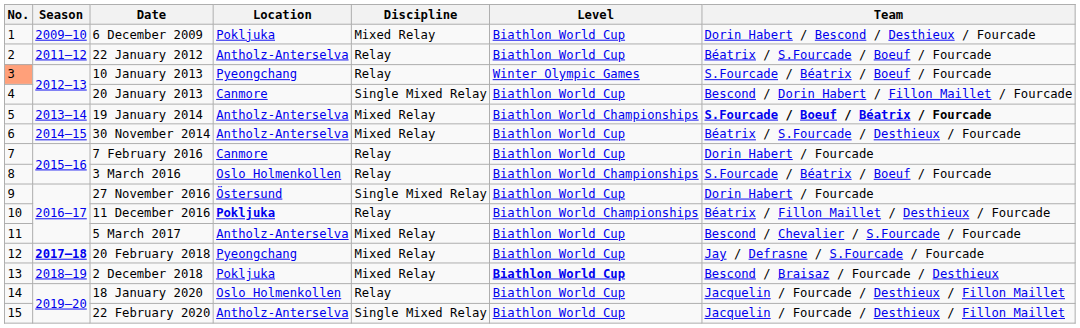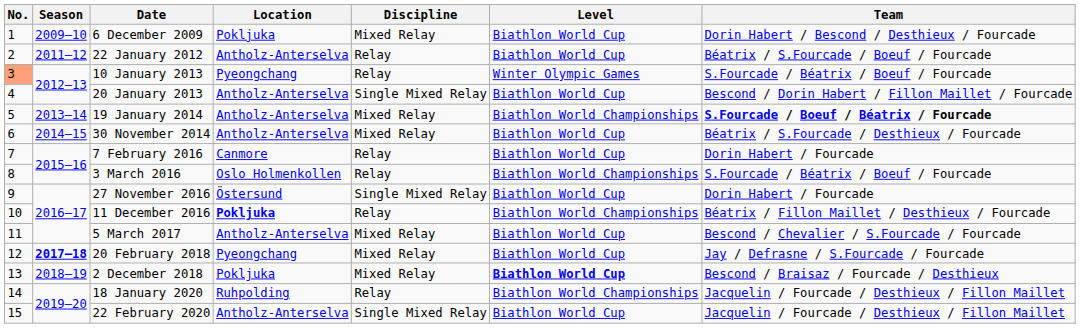 <table class="wikitable sortable" style="text-align:left">
 <tr>
 <th>No.</th>
 <th>Season</th>
 <th>Date</th>
 <th>Location</th>
 <th>Discipline</th>
 <th>Level</th>
 <th>Team</th>
 </tr>
 <tr>
 <td>1</td>
 <td><a href='#'>2009–10</a></td>
 <td>6 December 2009</td>
 <td> <a href='#'>Pokljuka</a></td>
 <td>Mixed Relay</td>
 <td><a href='#'>Biathlon World Cup</a></td>
 <td><a href='#'>Dorin Habert</a> / <a href='#'>Bescond</a> / <a href='#'>Desthieux</a> / Fourcade</td>
 </tr>
 <tr>
 <td>2</td>
 <td><a href='#'>2011–12</a></td>
 <td>22 January 2012</td>
 <td> <a href='#'>Antholz-Anterselva</a></td>
 <td>Relay</td>
 <td><a href='#'>Biathlon World Cup</a></td>
 <td><a href='#'>Béatrix</a> / <a href='#'>S.Fourcade</a> / <a href='#'>Boeuf</a> / Fourcade</td>
 </tr>
 <tr>
 <td style="background: lightsalmon;">3</td>
 <td rowspan="2"><a href='#'>2012–13</a></td>
 <td>10 January 2013</td>
 <td> <a href='#'>Pyeongchang</a></td>
 <td>Relay</td>
 <td><a href='#'>Winter Olympic Games</a></td>
 <td><a href='#'>S.Fourcade</a> / <a href='#'>Béatrix</a> / <a href='#'>Boeuf</a> / Fourcade</td>
 </tr>
 <tr>
 <td>4</td>
 <td>20 January 2013</td>
-<td> <a href='#'>Canmore</a></td>
+<td> <a href='#'>Antholz-Anterselva</a></td>
 <td>Single Mixed Relay</td>
 <td><a href='#'>Biathlon World Cup</a></td>
 <td><a href='#'>Bescond</a> / <a href='#'>Dorin Habert</a> / <a href='#'>Fillon Maillet</a> / Fourcade</td>
 </tr>
 <tr>
 <td>5</td>
 <td><a href='#'>2013–14</a></td>
 <td>19 January 2014</td>
 <td> <a href='#'>Antholz-Anterselva</a></td>
 <td>Mixed Relay</td>
 <td><a href='#'>Biathlon World Championships</a></td>
 <td><strong><a href='#'>S.Fourcade</a> / <a href='#'>Boeuf</a> / <a href='#'>Béatrix</a> / Fourcade</strong></td>
 </tr>
 <tr>
 <td>6</td>
 <td><a href='#'>2014–15</a></td>
 <td>30 November 2014</td>
 <td> <a href='#'>Antholz-Anterselva</a></td>
 <td>Mixed Relay</td>
 <td><a href='#'>Biathlon World Cup</a></td>
 <td><a href='#'>Béatrix</a> / <a href='#'>S.Fourcade</a> / <a href='#'>Desthieux</a> / Fourcade</td>
 </tr>
 <tr>
 <td>7</td>
 <td rowspan="2"><a href='#'>2015–16</a></td>
 <td>7 February 2016</td>
 <td> <a href='#'>Canmore</a></td>
 <td>Relay</td>
 <td><a href='#'>Biathlon World Cup</a></td>
 <td><a href='#'>Dorin Habert</a> / Fourcade</td>
 </tr>
 <tr>
 <td>8</td>
 <td>3 March 2016</td>
 <td> <a href='#'>Oslo Holmenkollen</a></td>
 <td>Relay</td>
 <td><a href='#'>Biathlon World Championships</a></td>
 <td><a href='#'>S.Fourcade</a> / <a href='#'>Béatrix</a> / <a href='#'>Boeuf</a> / Fourcade</td>
 </tr>
 <tr>
 <td>9</td>
 <td rowspan="3"><a href='#'>2016–17</a></td>
 <td>27 November 2016</td>
 <td> <a href='#'>Östersund</a></td>
 <td>Single Mixed Relay</td>
 <td><a href='#'>Biathlon World Cup</a></td>
 <td><a href='#'>Dorin Habert</a> / Fourcade</td>
 </tr>
 <tr>
 <td>10</td>
 <td>11 December 2016</td>
 <td><strong> <a href='#'>Pokljuka</a></strong></td>
 <td>Relay</td>
 <td><a href='#'>Biathlon World Championships</a></td>
 <td><a href='#'>Béatrix</a> / <a href='#'>Fillon Maillet</a> / <a href='#'>Desthieux</a> / Fourcade</td>
 </tr>
 <tr>
 <td>11</td>
 <td>5 March 2017</td>
 <td> <a href='#'>Antholz-Anterselva</a></td>
 <td>Mixed Relay</td>
 <td><a href='#'>Biathlon World Cup</a></td>
 <td><a href='#'>Bescond</a> / <a href='#'>Chevalier</a> / <a href='#'>S.Fourcade</a> / Fourcade</td>
 </tr>
 <tr>
 <td>12</td>
 <td><strong><a href='#'>2017–18</a></strong></td>
 <td>20 February 2018</td>
 <td> <a href='#'>Pyeongchang</a></td>
 <td>Mixed Relay</td>
 <td><a href='#'>Biathlon World Cup</a></td>
 <td><a href='#'>Jay</a> / <a href='#'>Defrasne</a> / <a href='#'>S.Fourcade</a> / Fourcade</td>
 </tr>
 <tr>
 <td>13</td>
 <td><a href='#'>2018–19</a></td>
 <td>2 December 2018</td>
 <td> <a href='#'>Pokljuka</a></td>
 <td>Mixed Relay</td>
 <td><strong><a href='#'>Biathlon World Cup</a></strong></td>
 <td><a href='#'>Bescond</a> / <a href='#'>Braisaz</a> / Fourcade / <a href='#'>Desthieux</a></td>
 </tr>
 <tr>
 <td>14</td>
 <td rowspan="2"><a href='#'>2019–20</a></td>
 <td>18 January 2020</td>
-<td> <a href='#'>Oslo Holmenkollen</a></td>
+<td> <a href='#'>Ruhpolding</a></td>
 <td>Relay</td>
-<td><a href='#'>Biathlon World Cup</a></td>
+<td><a href='#'>Biathlon World Championships</a></td>
 <td><a href='#'>Jacquelin</a> / Fourcade / <a href='#'>Desthieux</a> / <a href='#'>Fillon Maillet</a></td>
 </tr>
 <tr>
 <td>15</td>
 <td>22 February 2020</td>
 <td> <a href='#'>Antholz-Anterselva</a></td>
 <td>Single Mixed Relay</td>
 <td><a href='#'>Biathlon World Cup</a></td>
 <td><a href='#'>Jacquelin</a> / Fourcade / <a href='#'>Desthieux</a> / <a href='#'>Fillon Maillet</a></td>
 </tr>
 </table>
